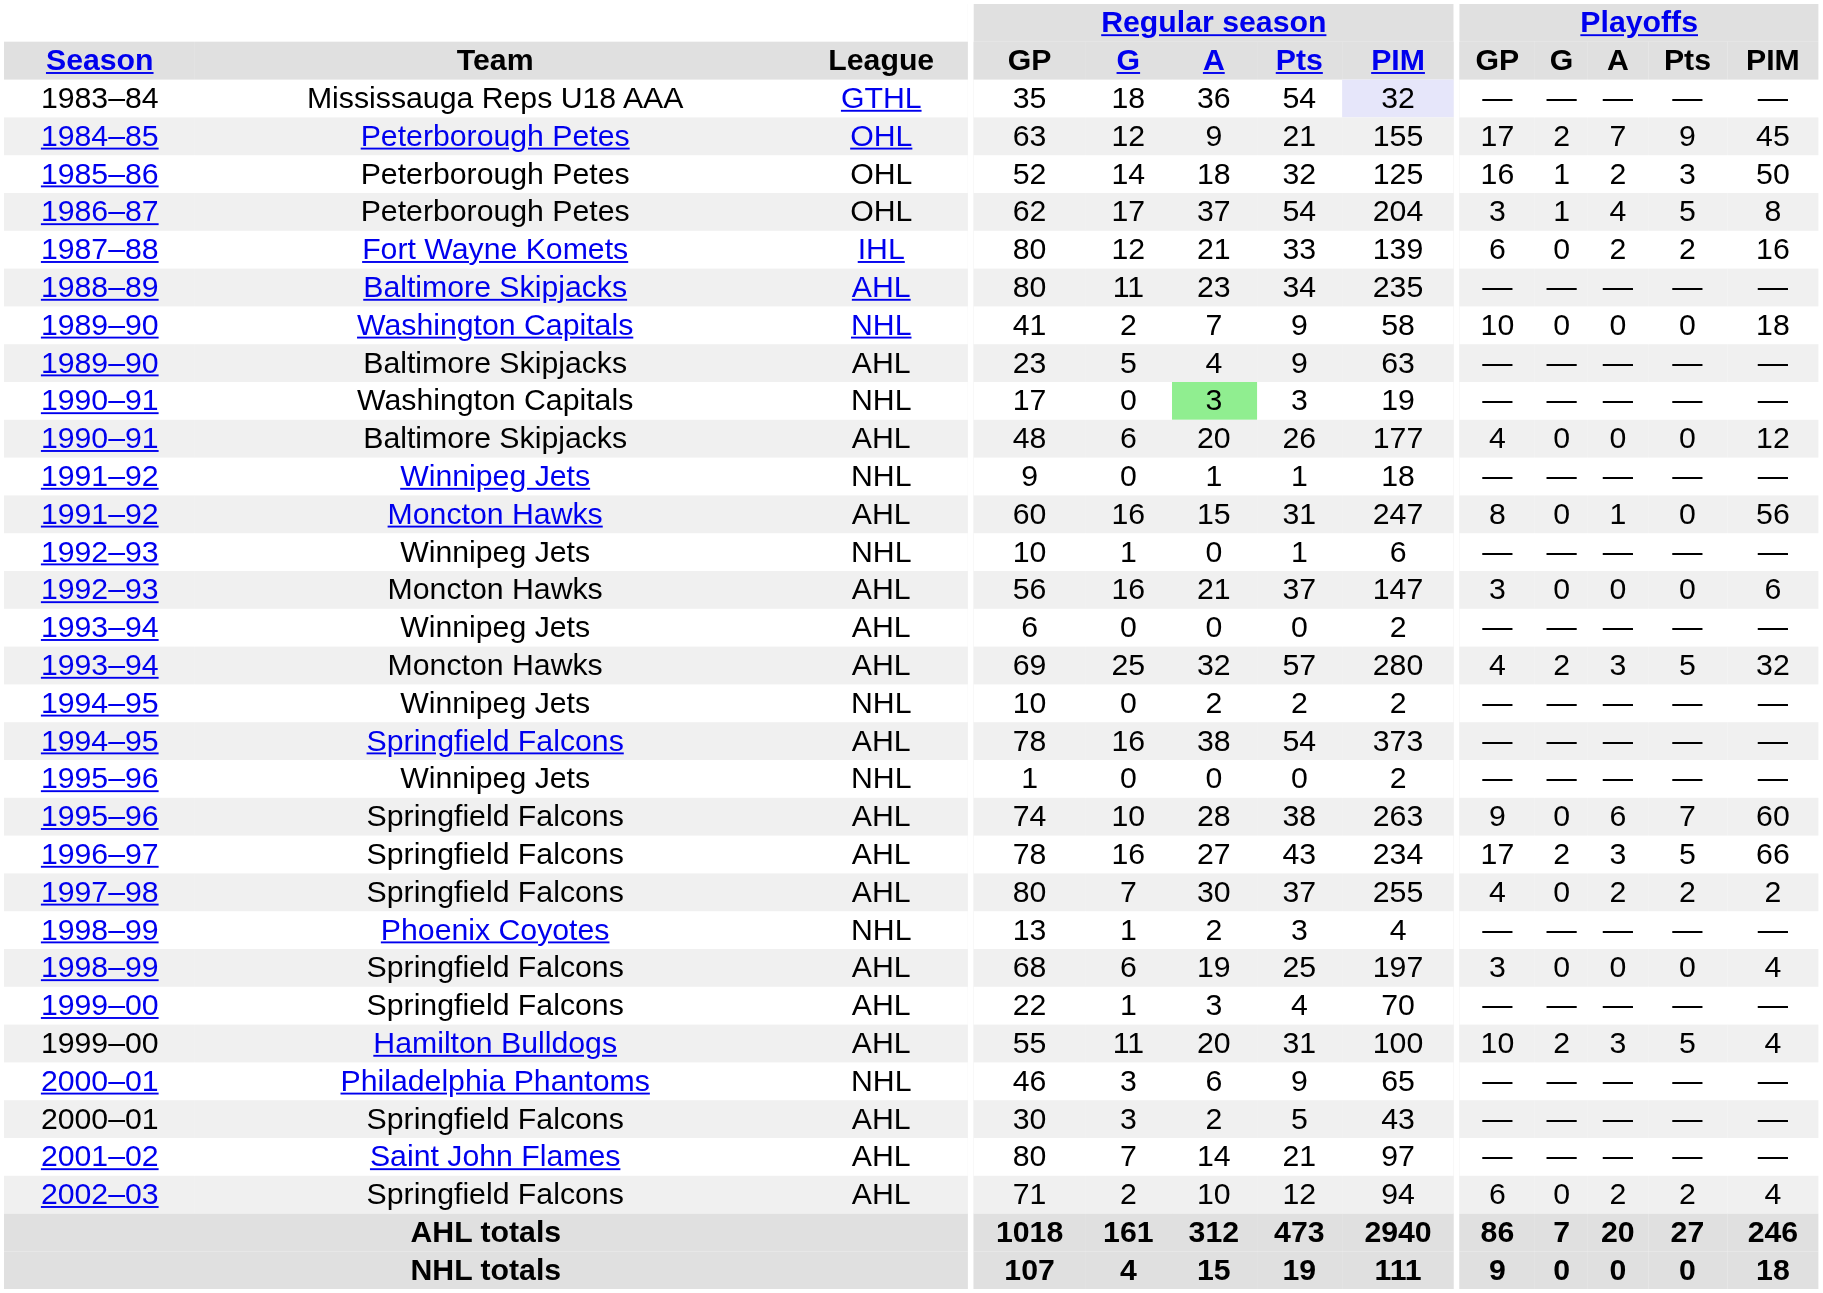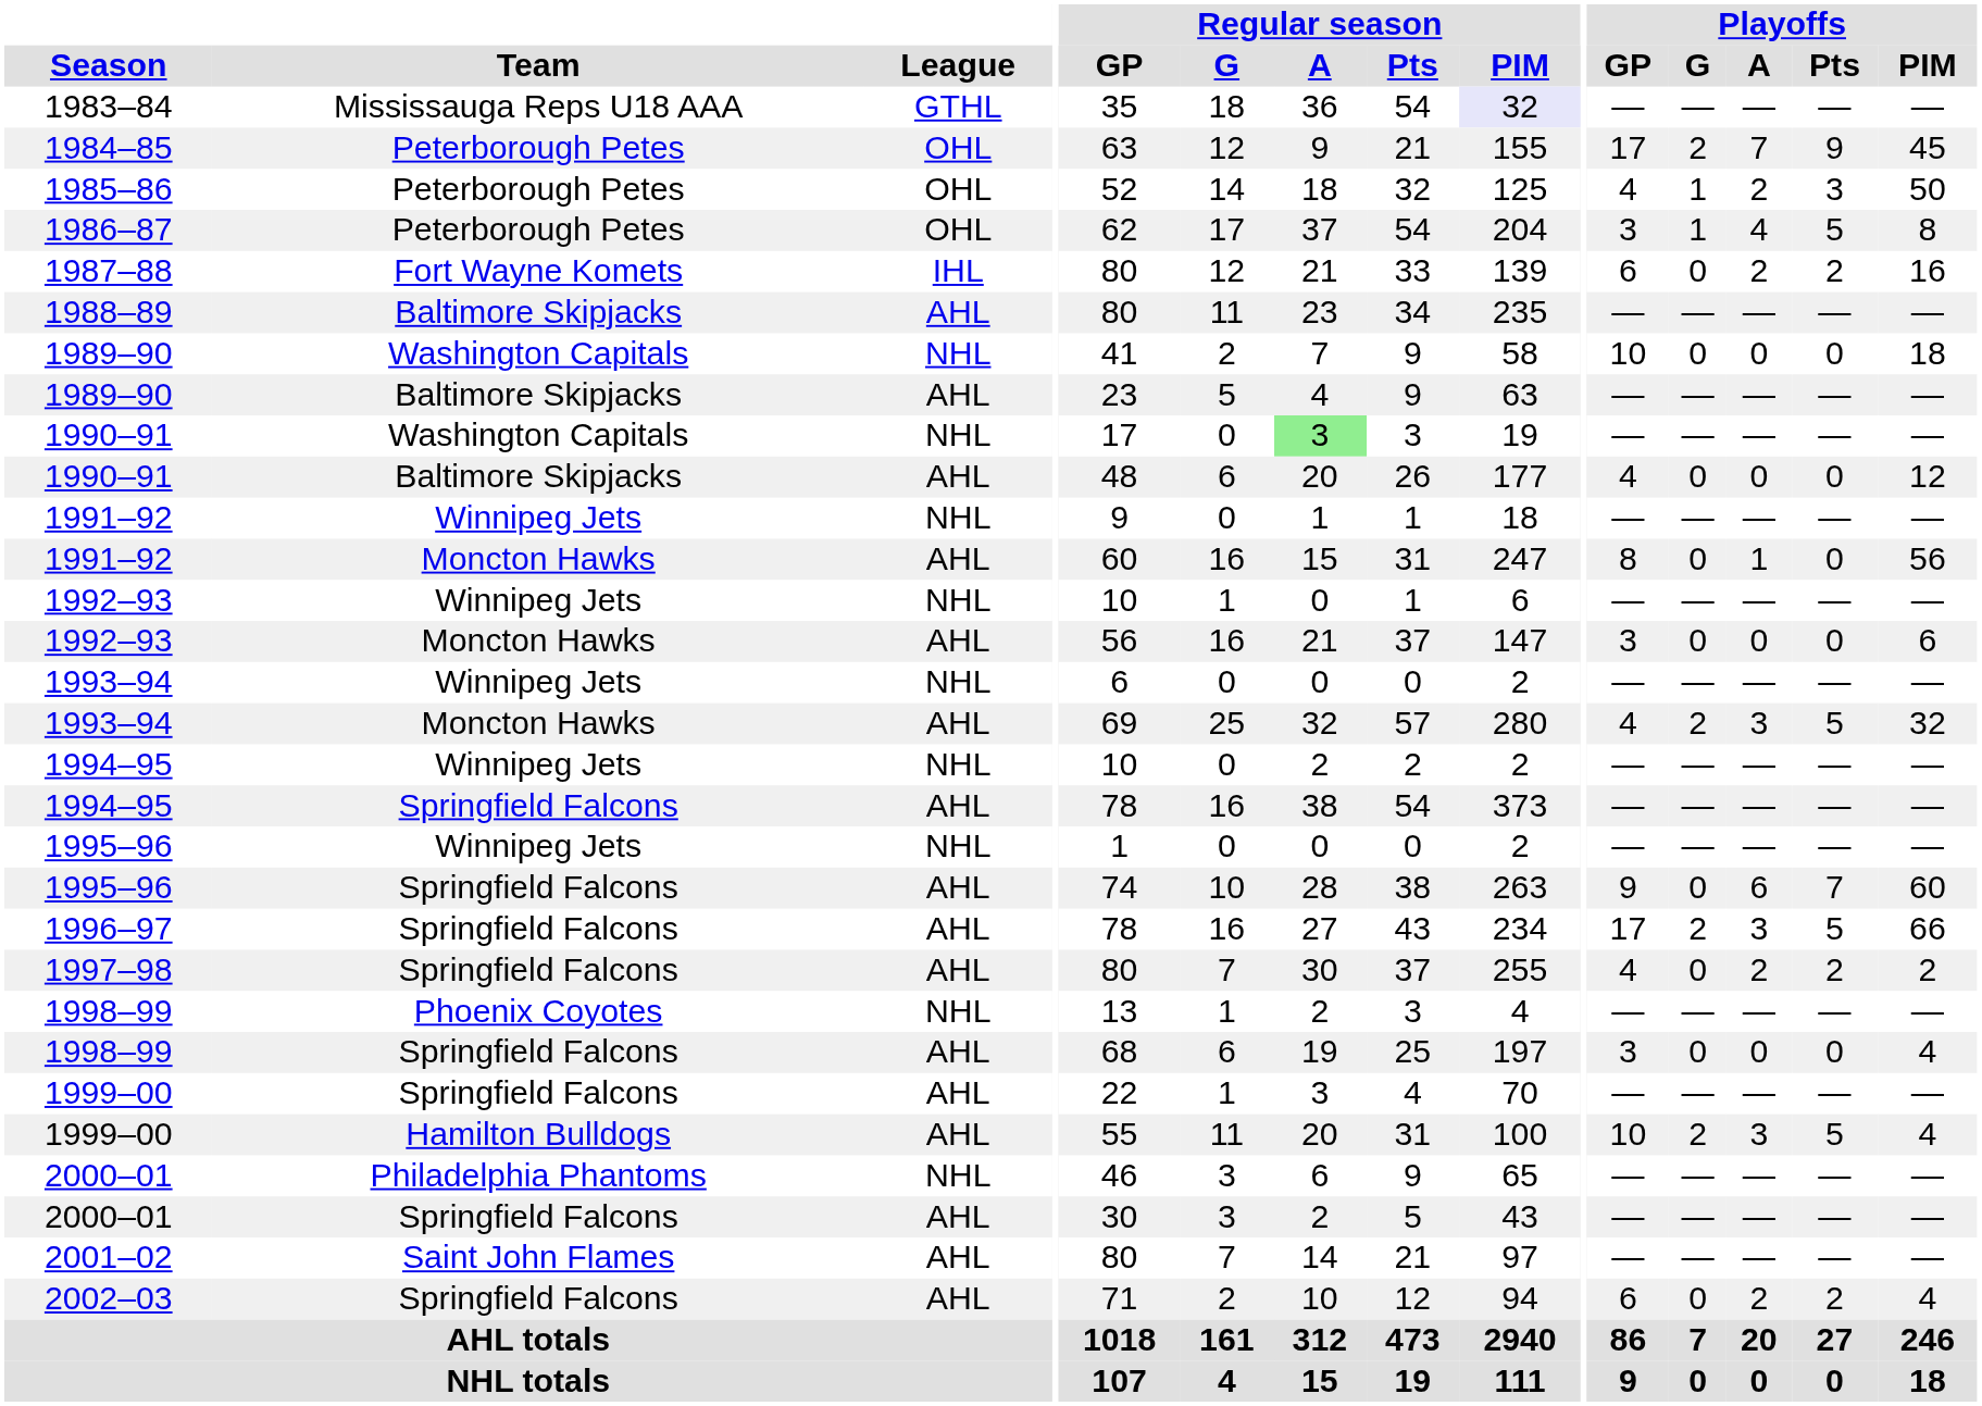 <table border="0" cellpadding="1" cellspacing="0" style="text-align:center; width:60em">
 <tr bgcolor="#e0e0e0">
 <th colspan="3" bgcolor="#ffffff"></th>
 <th rowspan="100" bgcolor="#ffffff"></th>
 <th colspan="5"><a href='#'>Regular season</a></th>
 <th rowspan="100" bgcolor="#ffffff"></th>
 <th colspan="5"><a href='#'>Playoffs</a></th>
 </tr>
 <tr bgcolor="#e0e0e0">
 <th><a href='#'>Season</a></th>
 <th>Team</th>
 <th>League</th>
 <th>GP</th>
 <th><a href='#'>G</a></th>
 <th><a href='#'>A</a></th>
 <th><a href='#'>Pts</a></th>
 <th><a href='#'>PIM</a></th>
 <th>GP</th>
 <th>G</th>
 <th>A</th>
 <th>Pts</th>
 <th>PIM</th>
 </tr>
 <tr>
 <td>1983–84</td>
 <td>Mississauga Reps U18 AAA</td>
 <td><a href='#'>GTHL</a></td>
 <td>35</td>
 <td>18</td>
 <td>36</td>
 <td>54</td>
 <td style="background: lavender;">32</td>
 <td>—</td>
 <td>—</td>
 <td>—</td>
 <td>—</td>
 <td>—</td>
 </tr>
 <tr bgcolor="#f0f0f0">
 <td><a href='#'>1984–85</a></td>
 <td><a href='#'>Peterborough Petes</a></td>
 <td><a href='#'>OHL</a></td>
 <td>63</td>
 <td>12</td>
 <td>9</td>
 <td>21</td>
 <td>155</td>
 <td>17</td>
 <td>2</td>
 <td>7</td>
 <td>9</td>
 <td>45</td>
 </tr>
 <tr>
 <td><a href='#'>1985–86</a></td>
 <td>Peterborough Petes</td>
 <td>OHL</td>
 <td>52</td>
 <td>14</td>
 <td>18</td>
 <td>32</td>
 <td>125</td>
-<td>16</td>
+<td>4</td>
 <td>1</td>
 <td>2</td>
 <td>3</td>
 <td>50</td>
 </tr>
 <tr bgcolor="#f0f0f0">
 <td><a href='#'>1986–87</a></td>
 <td>Peterborough Petes</td>
 <td>OHL</td>
 <td>62</td>
 <td>17</td>
 <td>37</td>
 <td>54</td>
 <td>204</td>
 <td>3</td>
 <td>1</td>
 <td>4</td>
 <td>5</td>
 <td>8</td>
 </tr>
 <tr>
 <td><a href='#'>1987–88</a></td>
 <td><a href='#'>Fort Wayne Komets</a></td>
 <td><a href='#'>IHL</a></td>
 <td>80</td>
 <td>12</td>
 <td>21</td>
 <td>33</td>
 <td>139</td>
 <td>6</td>
 <td>0</td>
 <td>2</td>
 <td>2</td>
 <td>16</td>
 </tr>
 <tr bgcolor="#f0f0f0">
 <td><a href='#'>1988–89</a></td>
 <td><a href='#'>Baltimore Skipjacks</a></td>
 <td><a href='#'>AHL</a></td>
 <td>80</td>
 <td>11</td>
 <td>23</td>
 <td>34</td>
 <td>235</td>
 <td>—</td>
 <td>—</td>
 <td>—</td>
 <td>—</td>
 <td>—</td>
 </tr>
 <tr>
 <td><a href='#'>1989–90</a></td>
 <td><a href='#'>Washington Capitals</a></td>
 <td><a href='#'>NHL</a></td>
 <td>41</td>
 <td>2</td>
 <td>7</td>
 <td>9</td>
 <td>58</td>
 <td>10</td>
 <td>0</td>
 <td>0</td>
 <td>0</td>
 <td>18</td>
 </tr>
 <tr bgcolor="#f0f0f0">
 <td><a href='#'>1989–90</a></td>
 <td>Baltimore Skipjacks</td>
 <td>AHL</td>
 <td>23</td>
 <td>5</td>
 <td>4</td>
 <td>9</td>
 <td>63</td>
 <td>—</td>
 <td>—</td>
 <td>—</td>
 <td>—</td>
 <td>—</td>
 </tr>
 <tr>
 <td><a href='#'>1990–91</a></td>
 <td>Washington Capitals</td>
 <td>NHL</td>
 <td>17</td>
 <td>0</td>
 <td style="background: lightgreen;">3</td>
 <td>3</td>
 <td>19</td>
 <td>—</td>
 <td>—</td>
 <td>—</td>
 <td>—</td>
 <td>—</td>
 </tr>
 <tr bgcolor="#f0f0f0">
 <td><a href='#'>1990–91</a></td>
 <td>Baltimore Skipjacks</td>
 <td>AHL</td>
 <td>48</td>
 <td>6</td>
 <td>20</td>
 <td>26</td>
 <td>177</td>
 <td>4</td>
 <td>0</td>
 <td>0</td>
 <td>0</td>
 <td>12</td>
 </tr>
 <tr>
 <td><a href='#'>1991–92</a></td>
 <td><a href='#'>Winnipeg Jets</a></td>
 <td>NHL</td>
 <td>9</td>
 <td>0</td>
 <td>1</td>
 <td>1</td>
 <td>18</td>
 <td>—</td>
 <td>—</td>
 <td>—</td>
 <td>—</td>
 <td>—</td>
 </tr>
 <tr bgcolor="#f0f0f0">
 <td><a href='#'>1991–92</a></td>
 <td><a href='#'>Moncton Hawks</a></td>
 <td>AHL</td>
 <td>60</td>
 <td>16</td>
 <td>15</td>
 <td>31</td>
 <td>247</td>
 <td>8</td>
 <td>0</td>
 <td>1</td>
 <td>0</td>
 <td>56</td>
 </tr>
 <tr>
 <td><a href='#'>1992–93</a></td>
 <td>Winnipeg Jets</td>
 <td>NHL</td>
 <td>10</td>
 <td>1</td>
 <td>0</td>
 <td>1</td>
 <td>6</td>
 <td>—</td>
 <td>—</td>
 <td>—</td>
 <td>—</td>
 <td>—</td>
 </tr>
 <tr bgcolor="#f0f0f0">
 <td><a href='#'>1992–93</a></td>
 <td>Moncton Hawks</td>
 <td>AHL</td>
 <td>56</td>
 <td>16</td>
 <td>21</td>
 <td>37</td>
 <td>147</td>
 <td>3</td>
 <td>0</td>
 <td>0</td>
 <td>0</td>
 <td>6</td>
 </tr>
 <tr>
 <td><a href='#'>1993–94</a></td>
 <td>Winnipeg Jets</td>
-<td>AHL</td>
+<td>NHL</td>
 <td>6</td>
 <td>0</td>
 <td>0</td>
 <td>0</td>
 <td>2</td>
 <td>—</td>
 <td>—</td>
 <td>—</td>
 <td>—</td>
 <td>—</td>
 </tr>
 <tr bgcolor="#f0f0f0">
 <td><a href='#'>1993–94</a></td>
 <td>Moncton Hawks</td>
 <td>AHL</td>
 <td>69</td>
 <td>25</td>
 <td>32</td>
 <td>57</td>
 <td>280</td>
 <td>4</td>
 <td>2</td>
 <td>3</td>
 <td>5</td>
 <td>32</td>
 </tr>
 <tr>
 <td><a href='#'>1994–95</a></td>
 <td>Winnipeg Jets</td>
 <td>NHL</td>
 <td>10</td>
 <td>0</td>
 <td>2</td>
 <td>2</td>
 <td>2</td>
 <td>—</td>
 <td>—</td>
 <td>—</td>
 <td>—</td>
 <td>—</td>
 </tr>
 <tr bgcolor="#f0f0f0">
 <td><a href='#'>1994–95</a></td>
 <td><a href='#'>Springfield Falcons</a></td>
 <td>AHL</td>
 <td>78</td>
 <td>16</td>
 <td>38</td>
 <td>54</td>
 <td>373</td>
 <td>—</td>
 <td>—</td>
 <td>—</td>
 <td>—</td>
 <td>—</td>
 </tr>
 <tr>
 <td><a href='#'>1995–96</a></td>
 <td>Winnipeg Jets</td>
 <td>NHL</td>
 <td>1</td>
 <td>0</td>
 <td>0</td>
 <td>0</td>
 <td>2</td>
 <td>—</td>
 <td>—</td>
 <td>—</td>
 <td>—</td>
 <td>—</td>
 </tr>
 <tr bgcolor="#f0f0f0">
 <td><a href='#'>1995–96</a></td>
 <td>Springfield Falcons</td>
 <td>AHL</td>
 <td>74</td>
 <td>10</td>
 <td>28</td>
 <td>38</td>
 <td>263</td>
 <td>9</td>
 <td>0</td>
 <td>6</td>
 <td>7</td>
 <td>60</td>
 </tr>
 <tr>
 <td><a href='#'>1996–97</a></td>
 <td>Springfield Falcons</td>
 <td>AHL</td>
 <td>78</td>
 <td>16</td>
 <td>27</td>
 <td>43</td>
 <td>234</td>
 <td>17</td>
 <td>2</td>
 <td>3</td>
 <td>5</td>
 <td>66</td>
 </tr>
 <tr bgcolor="#f0f0f0">
 <td><a href='#'>1997–98</a></td>
 <td>Springfield Falcons</td>
 <td>AHL</td>
 <td>80</td>
 <td>7</td>
 <td>30</td>
 <td>37</td>
 <td>255</td>
 <td>4</td>
 <td>0</td>
 <td>2</td>
 <td>2</td>
 <td>2</td>
 </tr>
 <tr>
 <td><a href='#'>1998–99</a></td>
 <td><a href='#'>Phoenix Coyotes</a></td>
 <td>NHL</td>
 <td>13</td>
 <td>1</td>
 <td>2</td>
 <td>3</td>
 <td>4</td>
 <td>—</td>
 <td>—</td>
 <td>—</td>
 <td>—</td>
 <td>—</td>
 </tr>
 <tr bgcolor="#f0f0f0">
 <td><a href='#'>1998–99</a></td>
 <td>Springfield Falcons</td>
 <td>AHL</td>
 <td>68</td>
 <td>6</td>
 <td>19</td>
 <td>25</td>
 <td>197</td>
 <td>3</td>
 <td>0</td>
 <td>0</td>
 <td>0</td>
 <td>4</td>
 </tr>
 <tr>
 <td><a href='#'>1999–00</a></td>
 <td>Springfield Falcons</td>
 <td>AHL</td>
 <td>22</td>
 <td>1</td>
 <td>3</td>
 <td>4</td>
 <td>70</td>
 <td>—</td>
 <td>—</td>
 <td>—</td>
 <td>—</td>
 <td>—</td>
 </tr>
 <tr bgcolor="#f0f0f0">
 <td>1999–00</td>
 <td><a href='#'>Hamilton Bulldogs</a></td>
 <td>AHL</td>
 <td>55</td>
 <td>11</td>
 <td>20</td>
 <td>31</td>
 <td>100</td>
 <td>10</td>
 <td>2</td>
 <td>3</td>
 <td>5</td>
 <td>4</td>
 </tr>
 <tr>
 <td><a href='#'>2000–01</a></td>
 <td><a href='#'>Philadelphia Phantoms</a></td>
 <td>NHL</td>
 <td>46</td>
 <td>3</td>
 <td>6</td>
 <td>9</td>
 <td>65</td>
 <td>—</td>
 <td>—</td>
 <td>—</td>
 <td>—</td>
 <td>—</td>
 </tr>
 <tr bgcolor="#f0f0f0">
 <td>2000–01</td>
 <td>Springfield Falcons</td>
 <td>AHL</td>
 <td>30</td>
 <td>3</td>
 <td>2</td>
 <td>5</td>
 <td>43</td>
 <td>—</td>
 <td>—</td>
 <td>—</td>
 <td>—</td>
 <td>—</td>
 </tr>
 <tr>
 <td><a href='#'>2001–02</a></td>
 <td><a href='#'>Saint John Flames</a></td>
 <td>AHL</td>
 <td>80</td>
 <td>7</td>
 <td>14</td>
 <td>21</td>
 <td>97</td>
 <td>—</td>
 <td>—</td>
 <td>—</td>
 <td>—</td>
 <td>—</td>
 </tr>
 <tr bgcolor="#f0f0f0">
 <td><a href='#'>2002–03</a></td>
 <td>Springfield Falcons</td>
 <td>AHL</td>
 <td>71</td>
 <td>2</td>
 <td>10</td>
 <td>12</td>
 <td>94</td>
 <td>6</td>
 <td>0</td>
 <td>2</td>
 <td>2</td>
 <td>4</td>
 </tr>
 <tr bgcolor="#e0e0e0">
 <th colspan="3">AHL totals</th>
 <th>1018</th>
 <th>161</th>
 <th>312</th>
 <th>473</th>
 <th>2940</th>
 <th>86</th>
 <th>7</th>
 <th>20</th>
 <th>27</th>
 <th>246</th>
 </tr>
 <tr bgcolor="#e0e0e0">
 <th colspan="3">NHL totals</th>
 <th>107</th>
 <th>4</th>
 <th>15</th>
 <th>19</th>
 <th>111</th>
 <th>9</th>
 <th>0</th>
 <th>0</th>
 <th>0</th>
 <th>18</th>
 </tr>
 </table>
